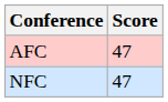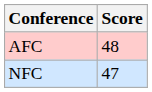 <table class="wikitable">
 <tr>
 <th>Conference</th>
 <th>Score</th>
 </tr>
 <tr>
 <td style="background:#FFCCCC">AFC</td>
-<td style="background:#FFCCCC">47</td>
+<td style="background:#FFCCCC">48</td>
 </tr>
 <tr>
 <td style="background:#D0E7FF">NFC</td>
 <td style="background:#D0E7FF">47</td>
 </tr>
 </table>
